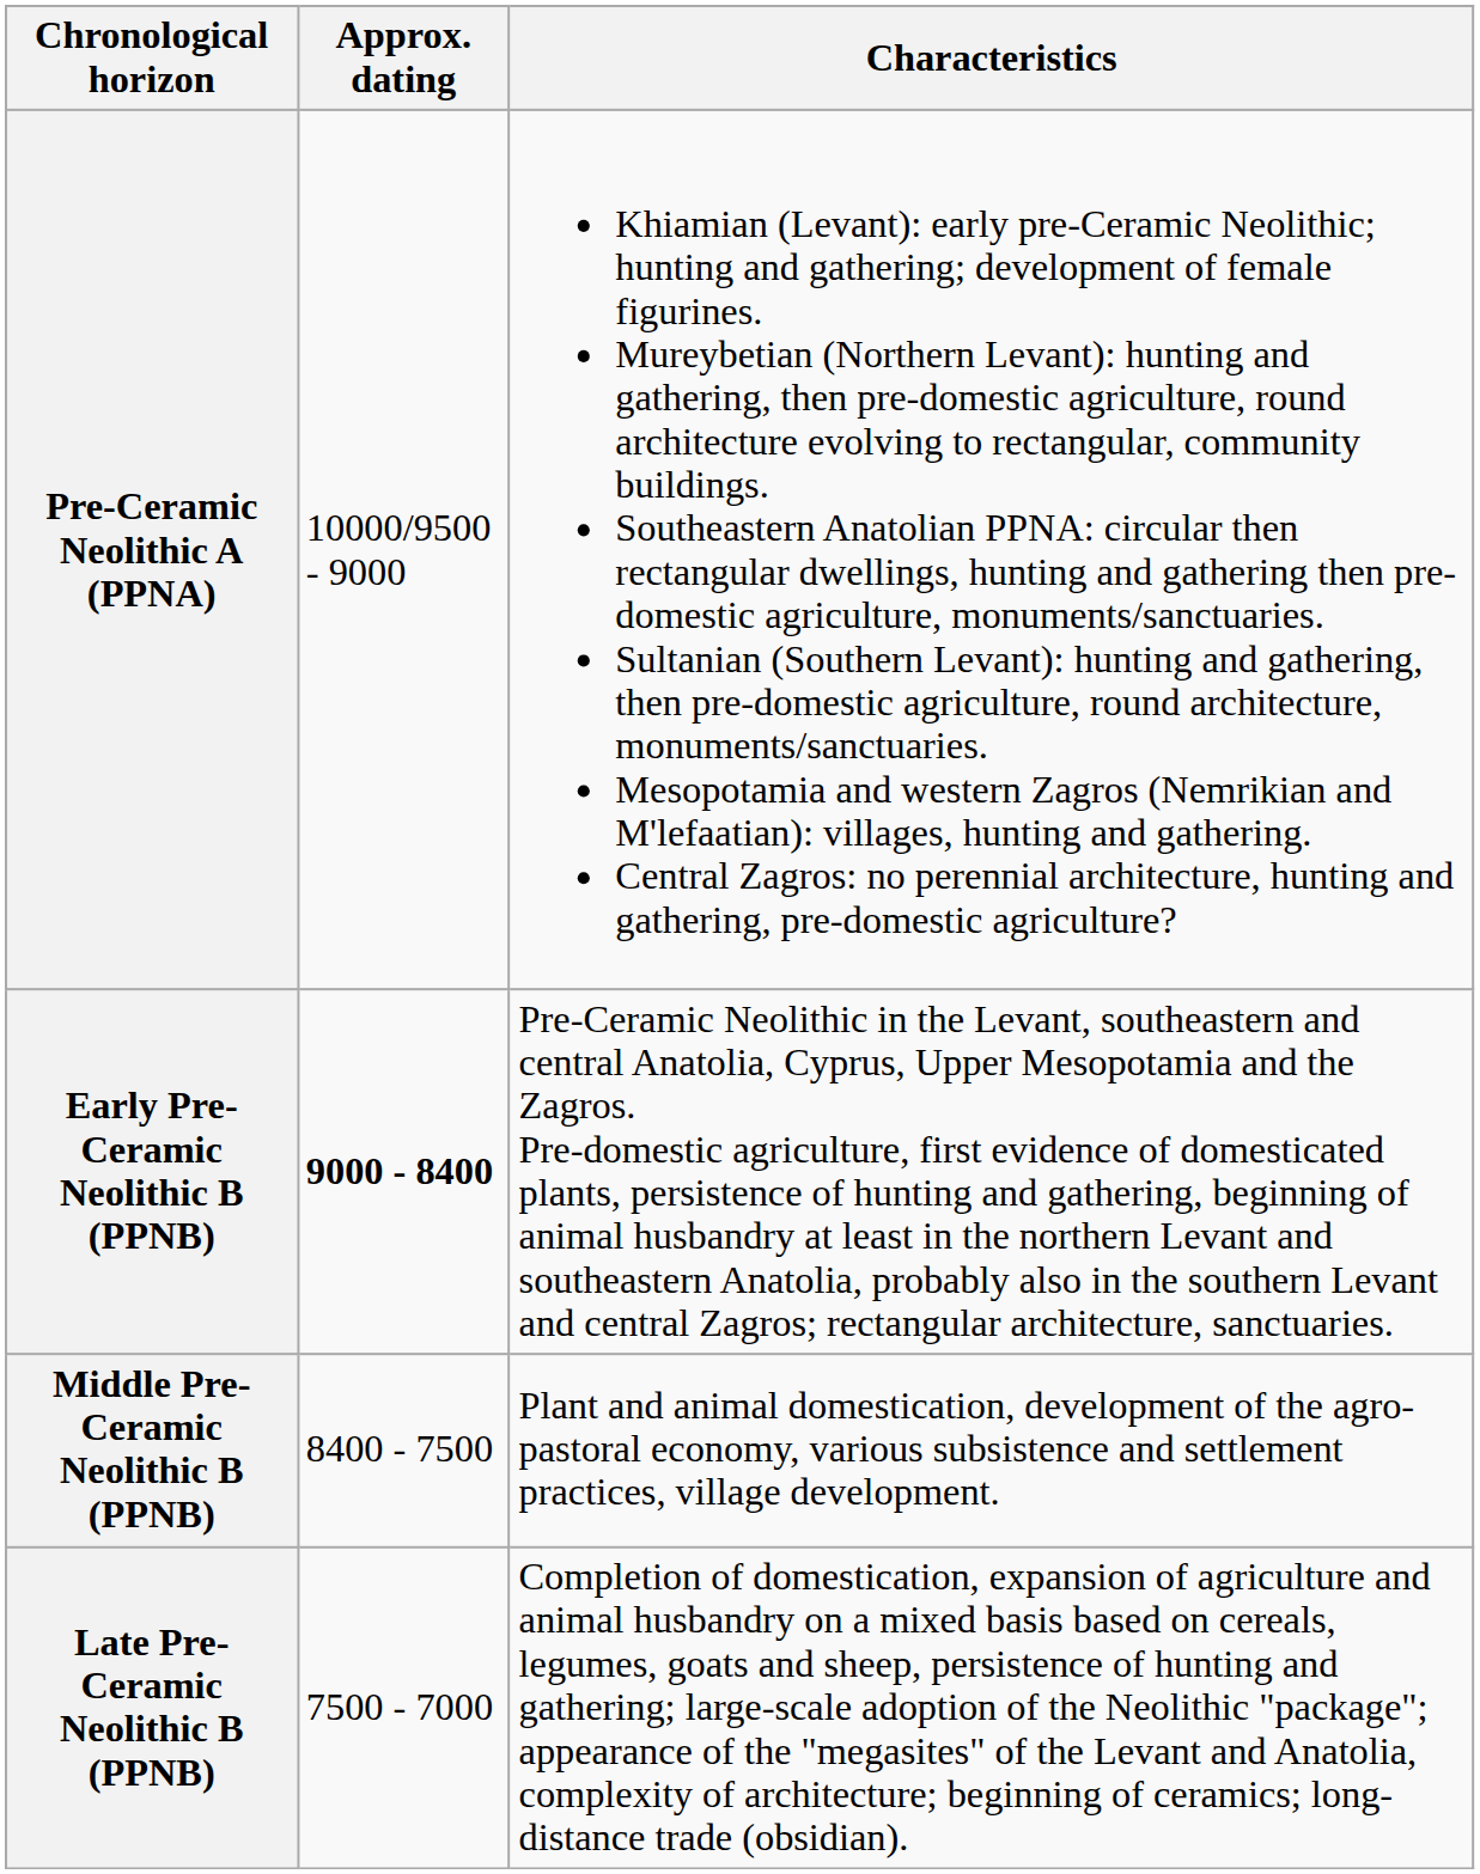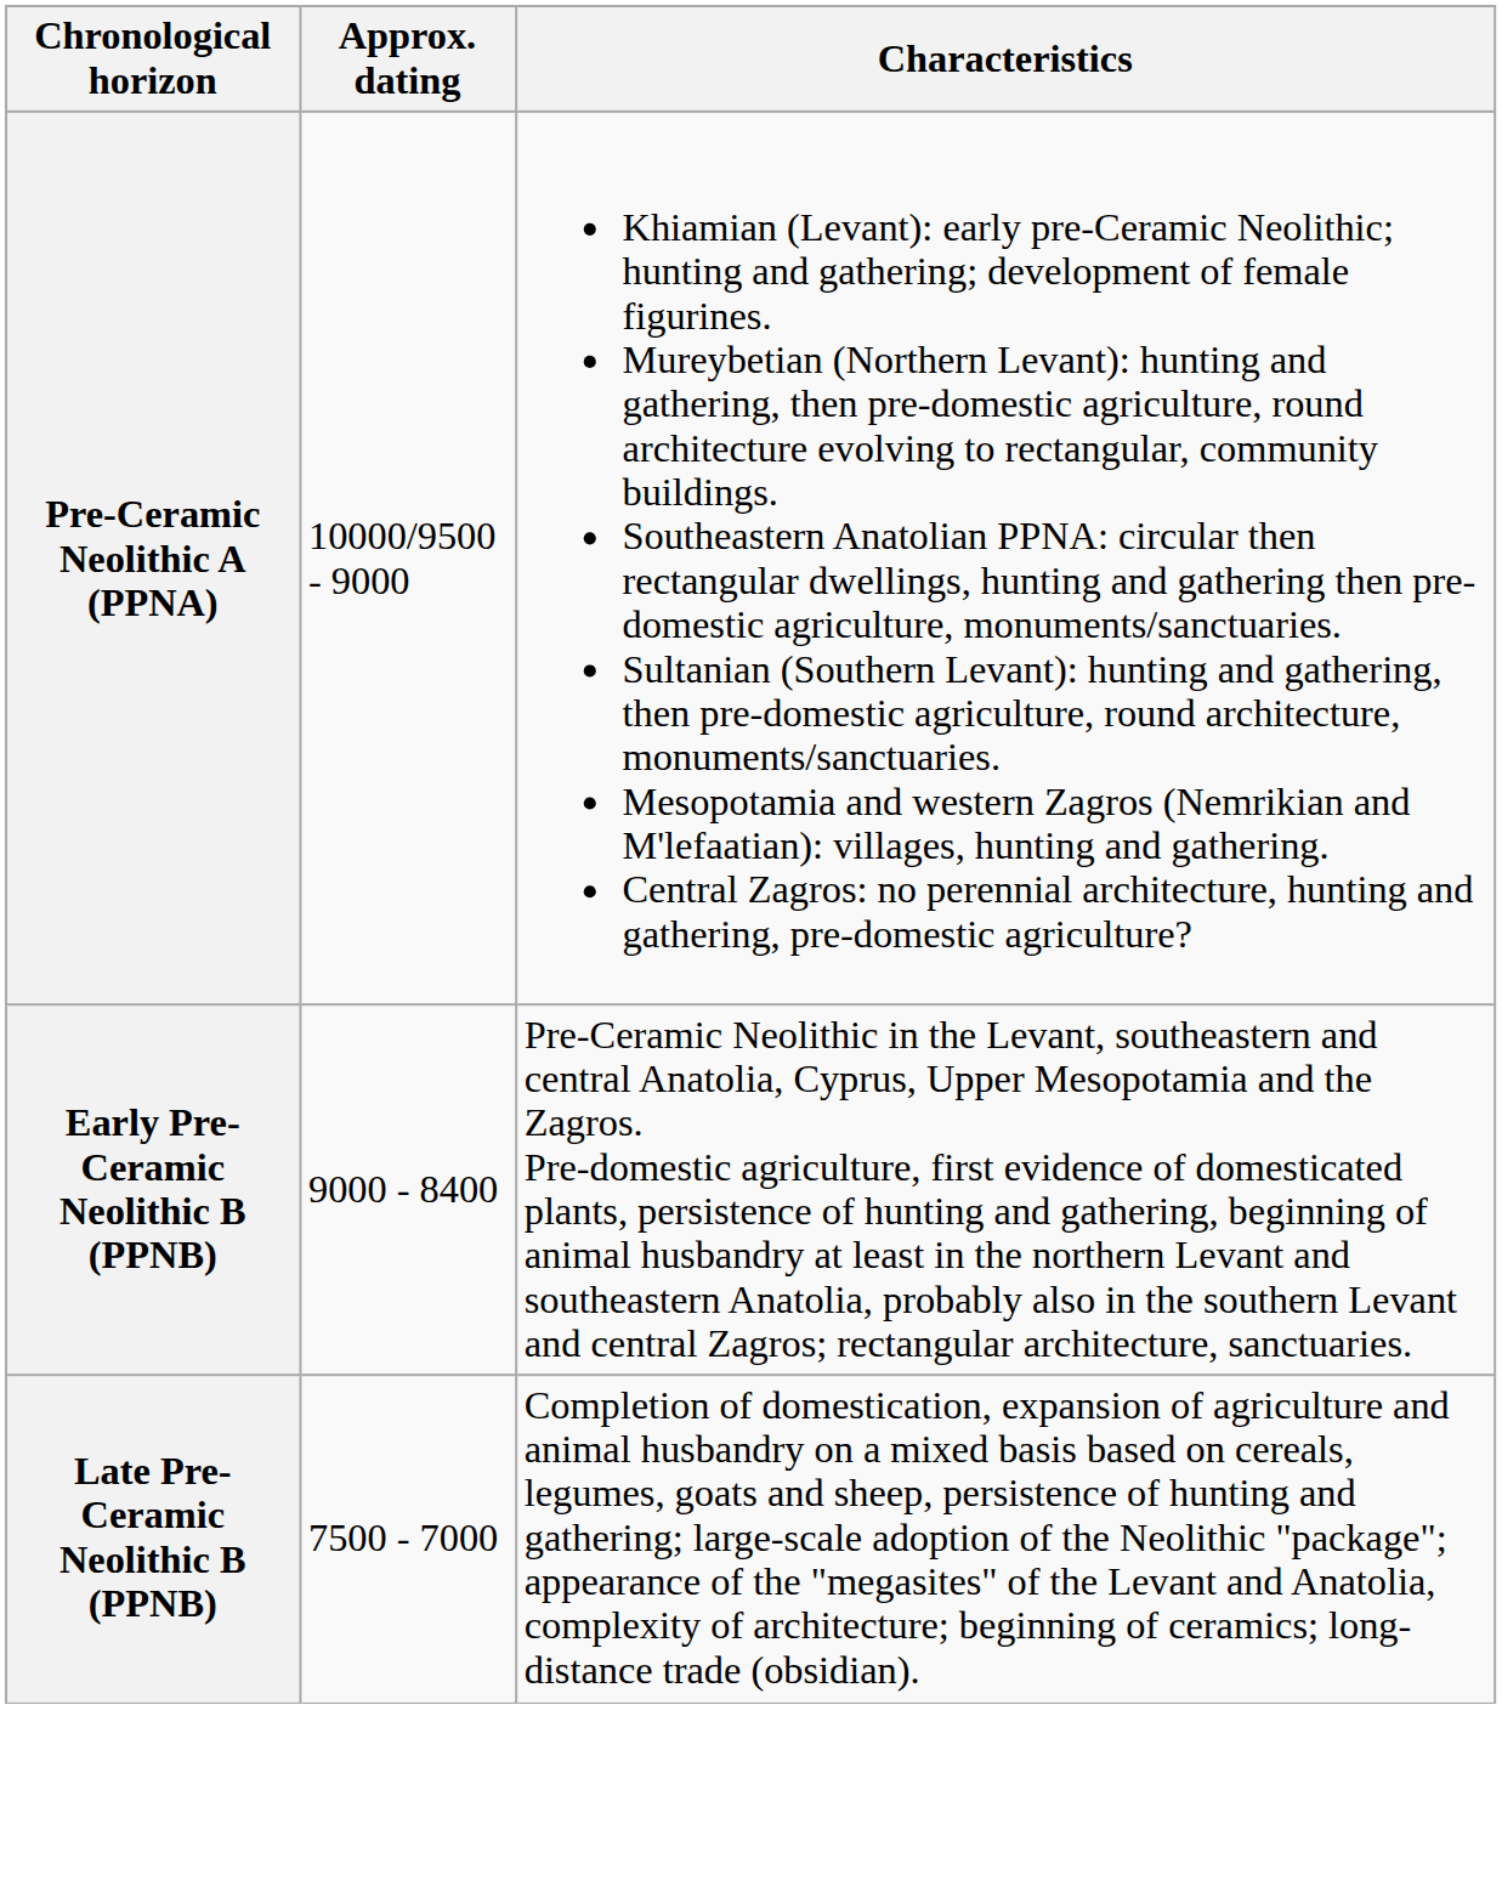 <table class="wikitable">
 <tr>
 <th>Chronological horizon</th>
 <th>Approx. dating</th>
 <th>Characteristics</th>
 </tr>
 <tr>
 <th>Pre-Ceramic Neolithic A (PPNA)</th>
 <td>10000/9500 - 9000</td>
 <td><br><ul><li>Khiamian (Levant): early pre-Ceramic Neolithic; hunting and gathering; development of female figurines.</li><li>Mureybetian (Northern Levant): hunting and gathering, then pre-domestic agriculture, round architecture evolving to rectangular, community buildings.</li><li>Southeastern Anatolian PPNA: circular then rectangular dwellings, hunting and gathering then pre-domestic agriculture, monuments/sanctuaries.</li><li>Sultanian (Southern Levant): hunting and gathering, then pre-domestic agriculture, round architecture, monuments/sanctuaries.</li><li>Mesopotamia and western Zagros (Nemrikian and M'lefaatian): villages, hunting and gathering.</li><li>Central Zagros: no perennial architecture, hunting and gathering, pre-domestic agriculture?</li></ul></td>
 </tr>
 <tr>
 <th>Early Pre-Ceramic Neolithic B (PPNB)</th>
-<td><strong>9000 - 8400</strong></td>
+<td>9000 - 8400</td>
 <td>Pre-Ceramic Neolithic in the Levant, southeastern and central Anatolia, Cyprus, Upper Mesopotamia and the Zagros.<br>Pre-domestic agriculture, first evidence of domesticated plants, persistence of hunting and gathering, beginning of animal husbandry at least in the northern Levant and southeastern Anatolia, probably also in the southern Levant and central Zagros; rectangular architecture, sanctuaries.</td>
-</tr>
-<tr>
-<th>Middle Pre-Ceramic Neolithic B (PPNB)</th>
-<td>8400 - 7500</td>
-<td>Plant and animal domestication, development of the agro-pastoral economy, various subsistence and settlement practices, village development.</td>
 </tr>
 <tr>
 <th>Late Pre-Ceramic Neolithic B (PPNB)</th>
 <td>7500 - 7000</td>
 <td>Completion of domestication, expansion of agriculture and animal husbandry on a mixed basis based on cereals, legumes, goats and sheep, persistence of hunting and gathering; large-scale adoption of the Neolithic "package"; appearance of the "megasites" of the Levant and Anatolia, complexity of architecture; beginning of ceramics; long-distance trade (obsidian).</td>
 </tr>
 </table>
